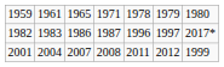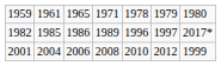 <table class="wikitable">
 <tr>
 <td>1959</td>
 <td>1961</td>
 <td>1965</td>
 <td>1971</td>
 <td>1978</td>
 <td>1979</td>
 <td>1980</td>
 </tr>
 <tr>
 <td>1982</td>
-<td>1983</td>
+<td>1985</td>
 <td>1986</td>
-<td>1987</td>
+<td>1989</td>
 <td>1996</td>
 <td>1997</td>
 <td>2017*</td>
 </tr>
 <tr>
 <td>2001</td>
 <td>2004</td>
-<td>2007</td>
+<td>2006</td>
 <td>2008</td>
-<td>2011</td>
+<td>2010</td>
 <td>2012</td>
 <td>1999</td>
 </tr>
 </table>
